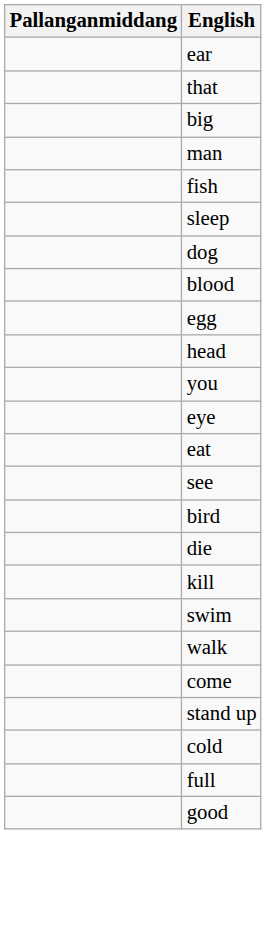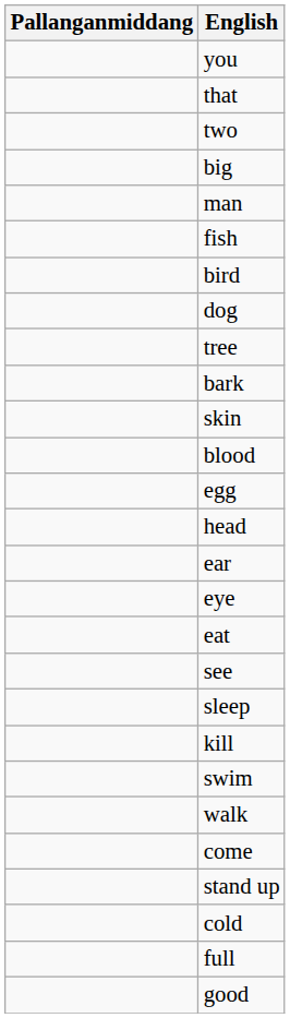 <table class="wikitable">
 <tr>
 <th>Pallanganmiddang</th>
 <th>English</th>
 </tr>
 <tr>
 <td></td>
-<td>ear</td>
+<td>you</td>
 </tr>
 <tr>
 <td></td>
 <td>that</td>
+</tr>
+<tr>
+<td></td>
+<td>two</td>
 </tr>
 <tr>
 <td></td>
 <td>big</td>
 </tr>
 <tr>
 <td></td>
 <td>man</td>
 </tr>
 <tr>
 <td></td>
 <td>fish</td>
 </tr>
 <tr>
 <td></td>
-<td>sleep</td>
+<td>bird</td>
 </tr>
 <tr>
 <td></td>
 <td>dog</td>
+</tr>
+<tr>
+<td></td>
+<td>tree</td>
+</tr>
+<tr>
+<td></td>
+<td>bark</td>
+</tr>
+<tr>
+<td></td>
+<td>skin</td>
 </tr>
 <tr>
 <td></td>
 <td>blood</td>
 </tr>
 <tr>
 <td></td>
 <td>egg</td>
 </tr>
 <tr>
 <td></td>
 <td>head</td>
 </tr>
 <tr>
 <td></td>
-<td>you</td>
+<td>ear</td>
 </tr>
 <tr>
 <td></td>
 <td>eye</td>
 </tr>
 <tr>
 <td></td>
 <td>eat</td>
 </tr>
 <tr>
 <td></td>
 <td>see</td>
 </tr>
 <tr>
 <td></td>
-<td>bird</td>
-</tr>
-<tr>
-<td></td>
-<td>die</td>
+<td>sleep</td>
 </tr>
 <tr>
 <td></td>
 <td>kill</td>
 </tr>
 <tr>
 <td></td>
 <td>swim</td>
 </tr>
 <tr>
 <td></td>
 <td>walk</td>
 </tr>
 <tr>
 <td></td>
 <td>come</td>
 </tr>
 <tr>
 <td></td>
 <td>stand up</td>
 </tr>
 <tr>
 <td></td>
 <td>cold</td>
 </tr>
 <tr>
 <td></td>
 <td>full</td>
 </tr>
 <tr>
 <td></td>
 <td>good</td>
 </tr>
 </table>
